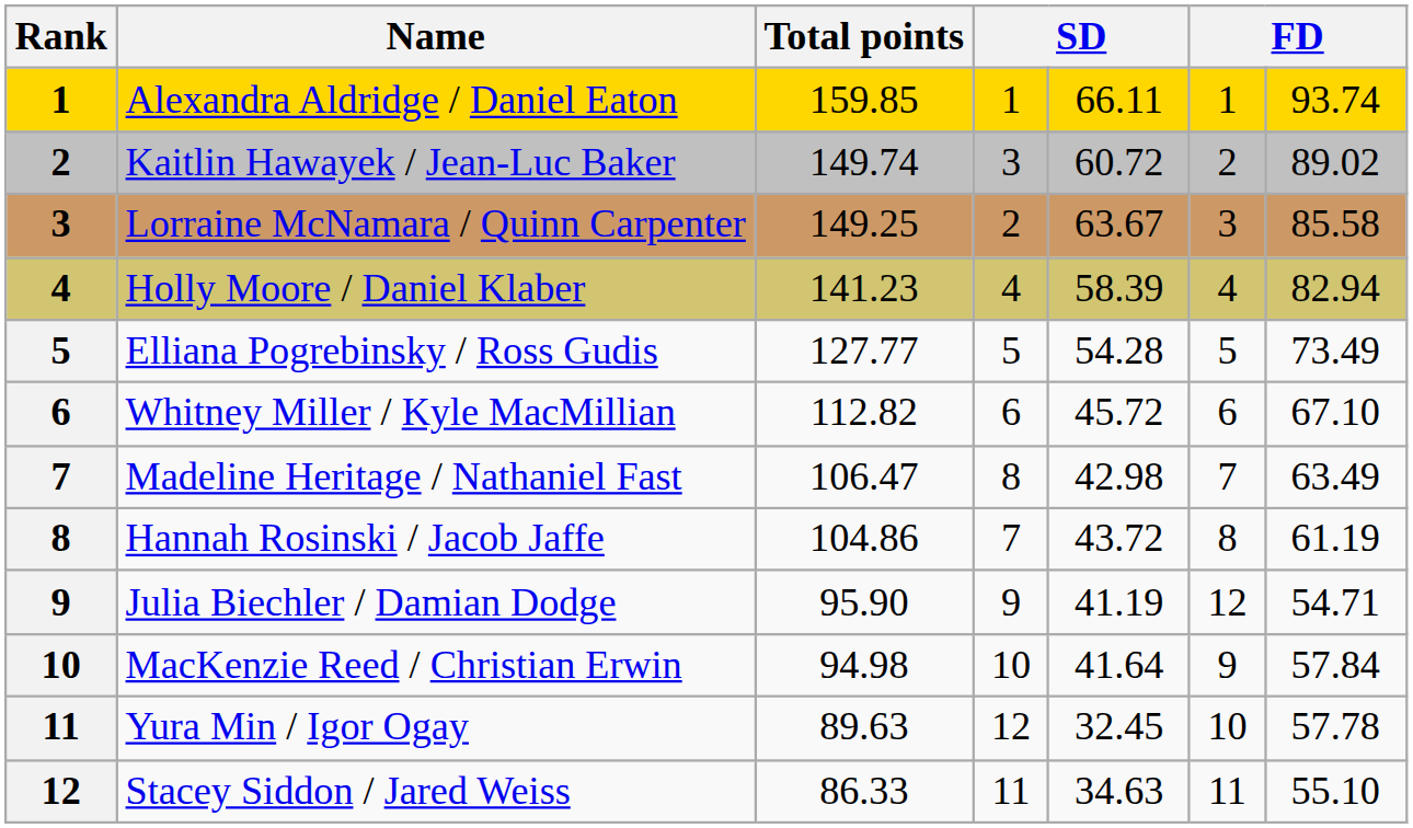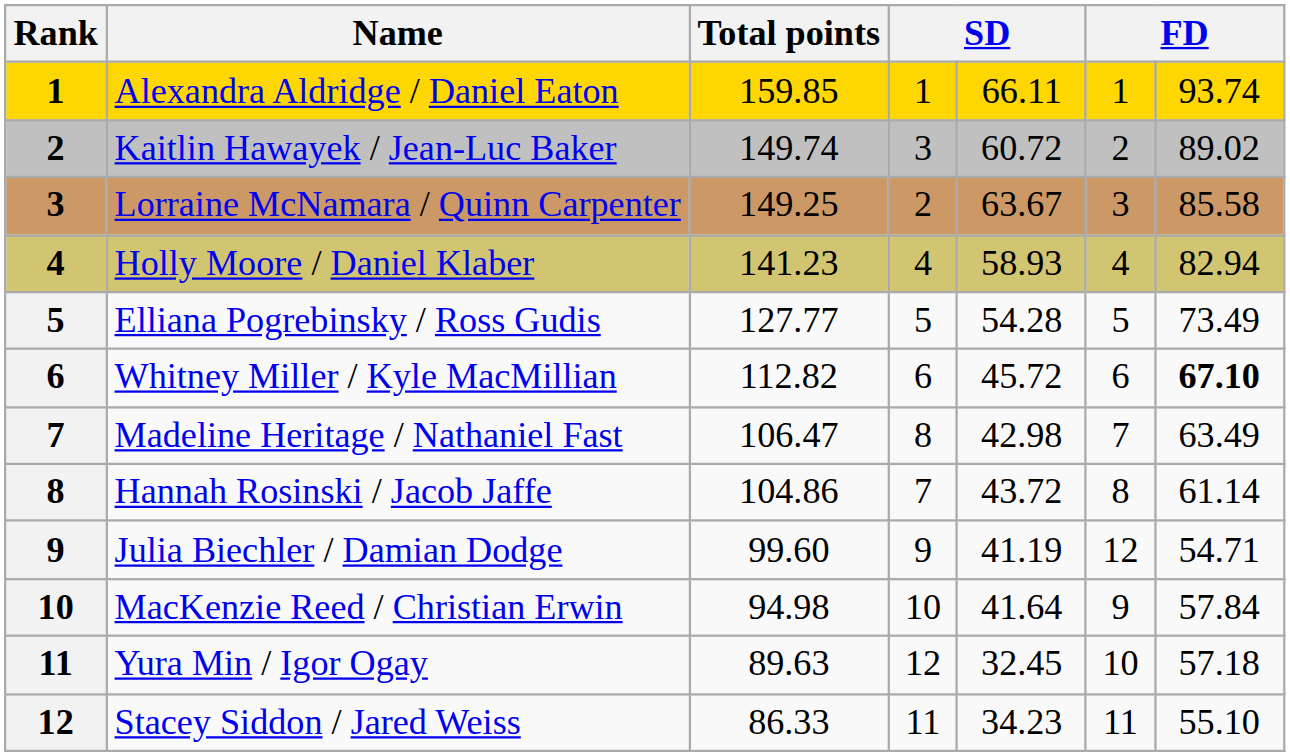 <table class="wikitable sortable">
 <tr>
 <th>Rank</th>
 <th>Name</th>
 <th>Total points</th>
 <th colspan="2" width="80px"><a href='#'>SD</a></th>
 <th colspan="2" width="80px"><a href='#'>FD</a></th>
 </tr>
 <tr bgcolor="gold">
 <td align="center"><strong>1</strong></td>
 <td><a href='#'>Alexandra Aldridge</a> / <a href='#'>Daniel Eaton</a></td>
 <td align="center">159.85</td>
 <td align="center">1</td>
 <td align="center">66.11</td>
 <td align="center">1</td>
 <td align="center">93.74</td>
 </tr>
 <tr bgcolor="silver">
 <td align="center"><strong>2</strong></td>
 <td><a href='#'>Kaitlin Hawayek</a> / <a href='#'>Jean-Luc Baker</a></td>
 <td align="center">149.74</td>
 <td align="center">3</td>
 <td align="center">60.72</td>
 <td align="center">2</td>
 <td align="center">89.02</td>
 </tr>
 <tr bgcolor="cc9966">
 <td align="center"><strong>3</strong></td>
 <td><a href='#'>Lorraine McNamara</a> / <a href='#'>Quinn Carpenter</a></td>
 <td align="center">149.25</td>
 <td align="center">2</td>
 <td align="center">63.67</td>
 <td align="center">3</td>
 <td align="center">85.58</td>
 </tr>
 <tr bgcolor="#d1c571">
 <td align="center"><strong>4</strong></td>
 <td><a href='#'>Holly Moore</a> / <a href='#'>Daniel Klaber</a></td>
 <td align="center">141.23</td>
 <td align="center">4</td>
-<td align="center">58.39</td>
+<td align="center">58.93</td>
 <td align="center">4</td>
 <td align="center">82.94</td>
 </tr>
 <tr>
 <th>5</th>
 <td><a href='#'>Elliana Pogrebinsky</a> / <a href='#'>Ross Gudis</a></td>
 <td align="center">127.77</td>
 <td align="center">5</td>
 <td align="center">54.28</td>
 <td align="center">5</td>
 <td align="center">73.49</td>
 </tr>
 <tr>
 <th>6</th>
 <td><a href='#'>Whitney Miller</a> / <a href='#'>Kyle MacMillian</a></td>
 <td align="center">112.82</td>
 <td align="center">6</td>
 <td align="center">45.72</td>
 <td align="center">6</td>
-<td align="center">67.10</td>
+<td align="center"><strong>67.10</strong></td>
 </tr>
 <tr>
 <th>7</th>
 <td><a href='#'>Madeline Heritage</a> / <a href='#'>Nathaniel Fast</a></td>
 <td align="center">106.47</td>
 <td align="center">8</td>
 <td align="center">42.98</td>
 <td align="center">7</td>
 <td align="center">63.49</td>
 </tr>
 <tr>
 <th>8</th>
 <td><a href='#'>Hannah Rosinski</a> / <a href='#'>Jacob Jaffe</a></td>
 <td align="center">104.86</td>
 <td align="center">7</td>
 <td align="center">43.72</td>
 <td align="center">8</td>
-<td align="center">61.19</td>
+<td align="center">61.14</td>
 </tr>
 <tr>
 <th>9</th>
 <td><a href='#'>Julia Biechler</a> / <a href='#'>Damian Dodge</a></td>
-<td align="center">95.90</td>
+<td align="center">99.60</td>
 <td align="center">9</td>
 <td align="center">41.19</td>
 <td align="center">12</td>
 <td align="center">54.71</td>
 </tr>
 <tr>
 <th>10</th>
 <td><a href='#'>MacKenzie Reed</a> / <a href='#'>Christian Erwin</a></td>
 <td align="center">94.98</td>
 <td align="center">10</td>
 <td align="center">41.64</td>
 <td align="center">9</td>
 <td align="center">57.84</td>
 </tr>
 <tr>
 <th>11</th>
 <td><a href='#'>Yura Min</a> / <a href='#'>Igor Ogay</a></td>
 <td align="center">89.63</td>
 <td align="center">12</td>
 <td align="center">32.45</td>
 <td align="center">10</td>
-<td align="center">57.78</td>
+<td align="center">57.18</td>
 </tr>
 <tr>
 <th>12</th>
 <td><a href='#'>Stacey Siddon</a> / <a href='#'>Jared Weiss</a></td>
 <td align="center">86.33</td>
 <td align="center">11</td>
-<td align="center">34.63</td>
+<td align="center">34.23</td>
 <td align="center">11</td>
 <td align="center">55.10</td>
 </tr>
 </table>
